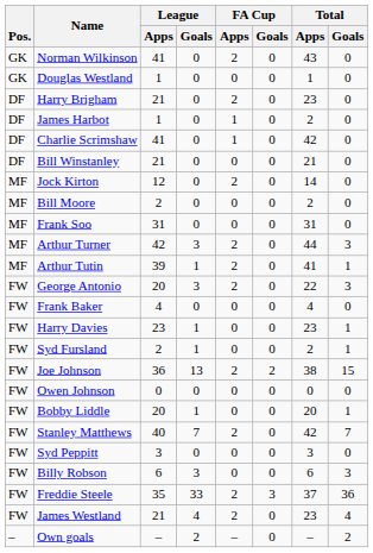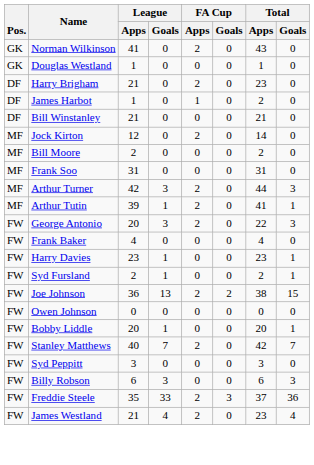 <table class="wikitable" style="text-align:center">
 <tr>
 <th rowspan="2" valign="bottom">Pos.</th>
 <th rowspan="2">Name</th>
 <th colspan="2" width="85">League</th>
 <th colspan="2" width="85">FA Cup</th>
 <th colspan="2" width="85">Total</th>
 </tr>
 <tr>
 <th>Apps</th>
 <th>Goals</th>
 <th>Apps</th>
 <th>Goals</th>
 <th>Apps</th>
 <th>Goals</th>
 </tr>
 <tr>
 <td align="left">GK</td>
 <td align="left"> <a href='#'>Norman Wilkinson</a></td>
 <td>41</td>
 <td>0</td>
 <td>2</td>
 <td>0</td>
 <td>43</td>
 <td>0</td>
 </tr>
 <tr>
 <td align="left">GK</td>
 <td align="left"> <a href='#'>Douglas Westland</a></td>
 <td>1</td>
 <td>0</td>
 <td>0</td>
 <td>0</td>
 <td>1</td>
 <td>0</td>
 </tr>
 <tr>
 <td align="left">DF</td>
 <td align="left"> <a href='#'>Harry Brigham</a></td>
 <td>21</td>
 <td>0</td>
 <td>2</td>
 <td>0</td>
 <td>23</td>
 <td>0</td>
 </tr>
 <tr>
 <td align="left">DF</td>
 <td align="left"> <a href='#'>James Harbot</a></td>
 <td>1</td>
 <td>0</td>
 <td>1</td>
 <td>0</td>
 <td>2</td>
-<td>0</td>
-</tr>
-<tr>
-<td align="left">DF</td>
-<td align="left"> <a href='#'>Charlie Scrimshaw</a></td>
-<td>41</td>
-<td>0</td>
-<td>1</td>
-<td>0</td>
-<td>42</td>
 <td>0</td>
 </tr>
 <tr>
 <td align="left">DF</td>
 <td align="left"> <a href='#'>Bill Winstanley</a></td>
 <td>21</td>
 <td>0</td>
 <td>0</td>
 <td>0</td>
 <td>21</td>
 <td>0</td>
 </tr>
 <tr>
 <td align="left">MF</td>
 <td align="left"> <a href='#'>Jock Kirton</a></td>
 <td>12</td>
 <td>0</td>
 <td>2</td>
 <td>0</td>
 <td>14</td>
 <td>0</td>
 </tr>
 <tr>
 <td align="left">MF</td>
 <td align="left"> <a href='#'>Bill Moore</a></td>
 <td>2</td>
 <td>0</td>
 <td>0</td>
 <td>0</td>
 <td>2</td>
 <td>0</td>
 </tr>
 <tr>
 <td align="left">MF</td>
 <td align="left"> <a href='#'>Frank Soo</a></td>
 <td>31</td>
 <td>0</td>
 <td>0</td>
 <td>0</td>
 <td>31</td>
 <td>0</td>
 </tr>
 <tr>
 <td align="left">MF</td>
 <td align="left"> <a href='#'>Arthur Turner</a></td>
 <td>42</td>
 <td>3</td>
 <td>2</td>
 <td>0</td>
 <td>44</td>
 <td>3</td>
 </tr>
 <tr>
 <td align="left">MF</td>
 <td align="left"> <a href='#'>Arthur Tutin</a></td>
 <td>39</td>
 <td>1</td>
 <td>2</td>
 <td>0</td>
 <td>41</td>
 <td>1</td>
 </tr>
 <tr>
 <td align="left">FW</td>
 <td align="left"> <a href='#'>George Antonio</a></td>
 <td>20</td>
 <td>3</td>
 <td>2</td>
 <td>0</td>
 <td>22</td>
 <td>3</td>
 </tr>
 <tr>
 <td align="left">FW</td>
 <td align="left"> <a href='#'>Frank Baker</a></td>
 <td>4</td>
 <td>0</td>
 <td>0</td>
 <td>0</td>
 <td>4</td>
 <td>0</td>
 </tr>
 <tr>
 <td align="left">FW</td>
 <td align="left"> <a href='#'>Harry Davies</a></td>
 <td>23</td>
 <td>1</td>
 <td>0</td>
 <td>0</td>
 <td>23</td>
 <td>1</td>
 </tr>
 <tr>
 <td align="left">FW</td>
 <td align="left"> <a href='#'>Syd Fursland</a></td>
 <td>2</td>
 <td>1</td>
 <td>0</td>
 <td>0</td>
 <td>2</td>
 <td>1</td>
 </tr>
 <tr>
 <td align="left">FW</td>
 <td align="left"> <a href='#'>Joe Johnson</a></td>
 <td>36</td>
 <td>13</td>
 <td>2</td>
 <td>2</td>
 <td>38</td>
 <td>15</td>
 </tr>
 <tr>
 <td align="left">FW</td>
 <td align="left"> <a href='#'>Owen Johnson</a></td>
 <td>0</td>
 <td>0</td>
 <td>0</td>
 <td>0</td>
 <td>0</td>
 <td>0</td>
 </tr>
 <tr>
 <td align="left">FW</td>
 <td align="left"> <a href='#'>Bobby Liddle</a></td>
 <td>20</td>
 <td>1</td>
 <td>0</td>
 <td>0</td>
 <td>20</td>
 <td>1</td>
 </tr>
 <tr>
 <td align="left">FW</td>
 <td align="left"> <a href='#'>Stanley Matthews</a></td>
 <td>40</td>
 <td>7</td>
 <td>2</td>
 <td>0</td>
 <td>42</td>
 <td>7</td>
 </tr>
 <tr>
 <td align="left">FW</td>
 <td align="left"> <a href='#'>Syd Peppitt</a></td>
 <td>3</td>
 <td>0</td>
 <td>0</td>
 <td>0</td>
 <td>3</td>
 <td>0</td>
 </tr>
 <tr>
 <td align="left">FW</td>
 <td align="left"> <a href='#'>Billy Robson</a></td>
 <td>6</td>
 <td>3</td>
 <td>0</td>
 <td>0</td>
 <td>6</td>
 <td>3</td>
 </tr>
 <tr>
 <td align="left">FW</td>
 <td align="left"> <a href='#'>Freddie Steele</a></td>
 <td>35</td>
 <td>33</td>
 <td>2</td>
 <td>3</td>
 <td>37</td>
 <td>36</td>
 </tr>
 <tr>
 <td align="left">FW</td>
 <td align="left"> <a href='#'>James Westland</a></td>
 <td>21</td>
 <td>4</td>
 <td>2</td>
 <td>0</td>
 <td>23</td>
 <td>4</td>
 </tr>
-<tr>
-<td align="left">–</td>
-<td align="left"><a href='#'>Own goals</a></td>
-<td>–</td>
-<td>2</td>
-<td>–</td>
-<td>0</td>
-<td>–</td>
-<td>2</td>
-</tr>
 </table>
